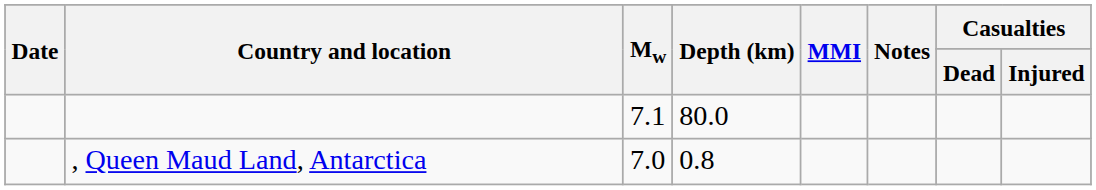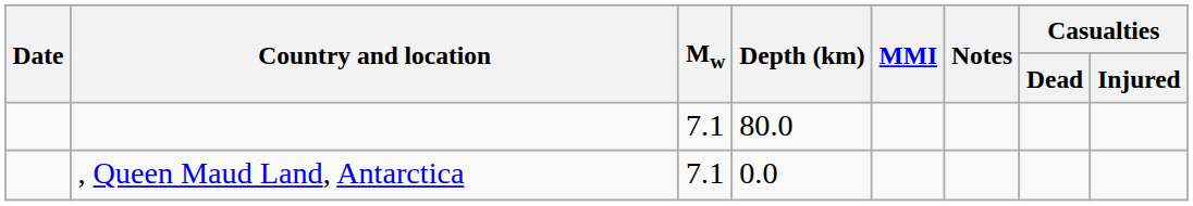 <table class="wikitable sortable sort-under" style="border:1px black; margin-left:1em;">
 <tr>
 <th rowspan="2"><small>Date</small></th>
 <th rowspan="2" style="width: 310px"><small>Country and location</small></th>
 <th rowspan="2"><small>M<sub>w</sub></small></th>
 <th rowspan="2"><small>Depth (km)</small></th>
 <th rowspan="2"><small><a href='#'>MMI</a></small></th>
 <th rowspan="2" class="unsortable"><small>Notes</small></th>
 <th colspan="2"><small>Casualties</small></th>
 </tr>
 <tr>
 <th><small>Dead</small></th>
 <th><small>Injured</small></th>
 </tr>
 <tr>
 <td></td>
 <td></td>
 <td>7.1</td>
 <td>80.0</td>
 <td></td>
 <td></td>
 <td></td>
 <td></td>
 </tr>
 <tr>
 <td></td>
 <td>, <a href='#'>Queen Maud Land</a>, <a href='#'>Antarctica</a></td>
-<td>7.0</td>
-<td>0.8</td>
+<td>7.1</td>
+<td>0.0</td>
 <td></td>
 <td></td>
 <td></td>
 <td></td>
 </tr>
 </table>
